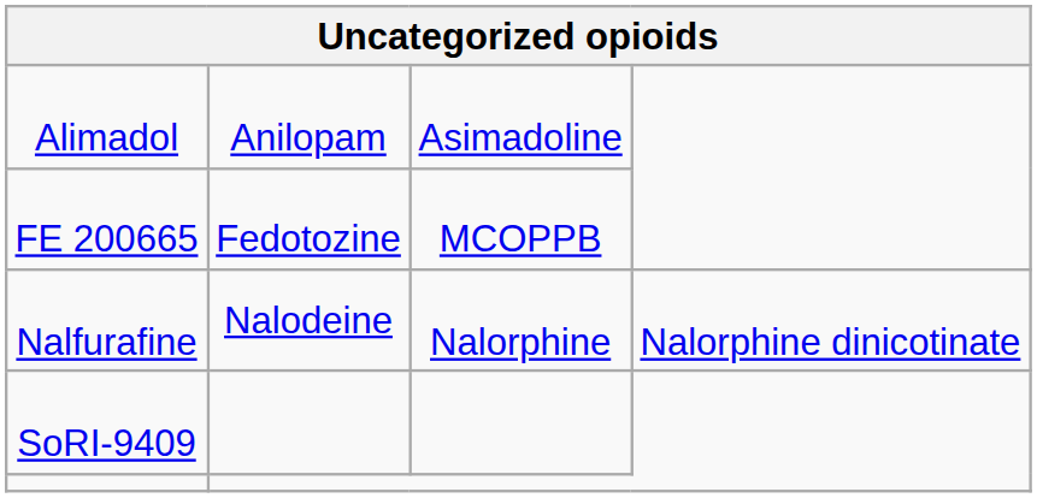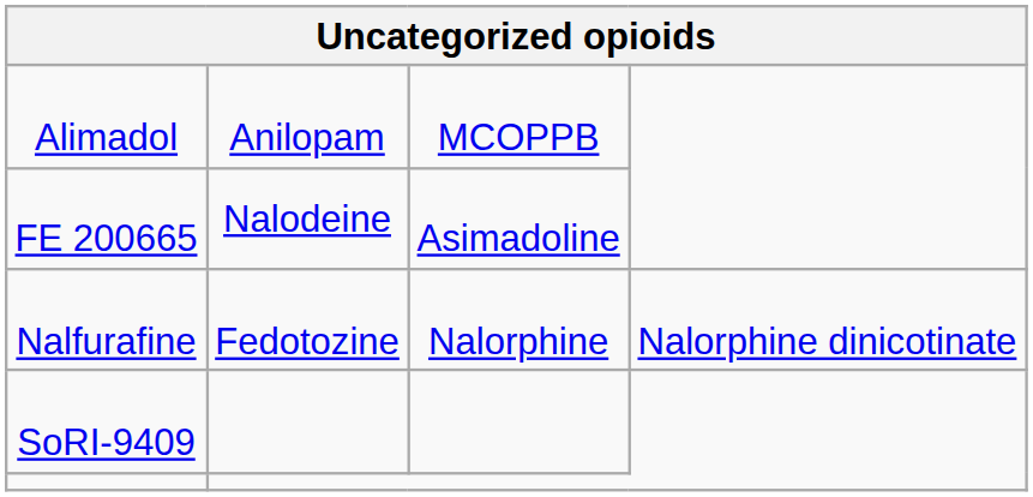 <table class="wikitable" style="font-size:smaller; text-align:center">
 <tr>
 <th colspan="5">Uncategorized opioids</th>
 </tr>
 <tr>
 <td><br><a href='#'>Alimadol</a></td>
 <td><br><a href='#'>Anilopam</a></td>
+<td><br><a href='#'>MCOPPB</a></td>
+</tr>
+<tr>
+<td><br><a href='#'>FE 200665</a></td>
+<td> <a href='#'>Nalodeine</a></td>
 <td><br><a href='#'>Asimadoline</a></td>
 </tr>
 <tr>
-<td><br><a href='#'>FE 200665</a></td>
+<td><br><a href='#'>Nalfurafine</a></td>
 <td><br><a href='#'>Fedotozine</a></td>
-<td><br><a href='#'>MCOPPB</a></td>
-</tr>
-<tr>
-<td><br><a href='#'>Nalfurafine</a></td>
-<td> <a href='#'>Nalodeine</a></td>
 <td><br><a href='#'>Nalorphine</a></td>
 <td><br><a href='#'>Nalorphine dinicotinate</a></td>
 </tr>
 <tr>
 <td><br><a href='#'>SoRI-9409</a></td>
 <td></td>
 <td></td>
 </tr>
 <tr>
 <td></td>
 </tr>
 </table>
